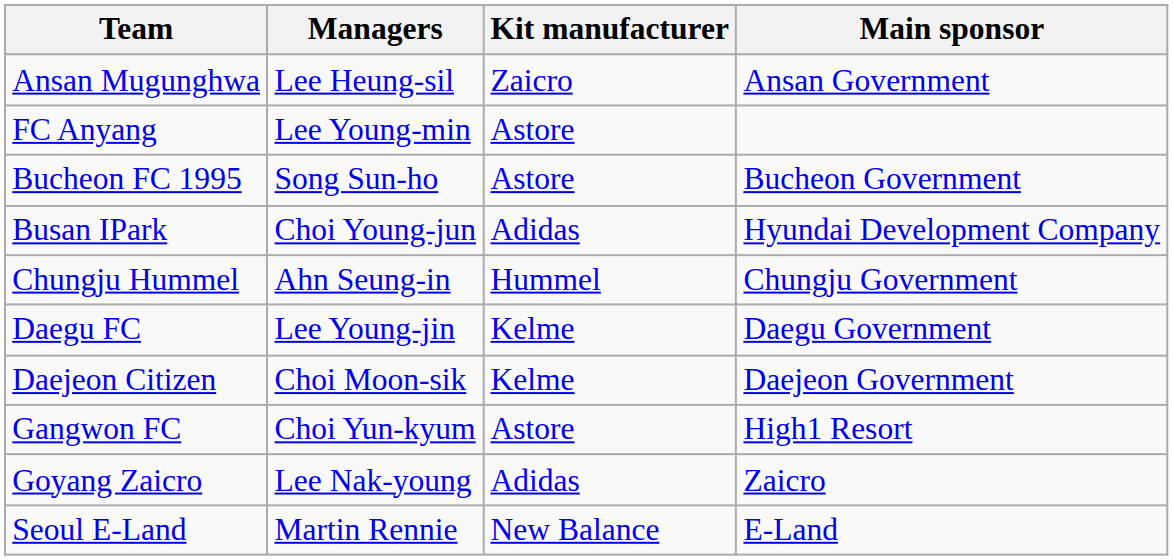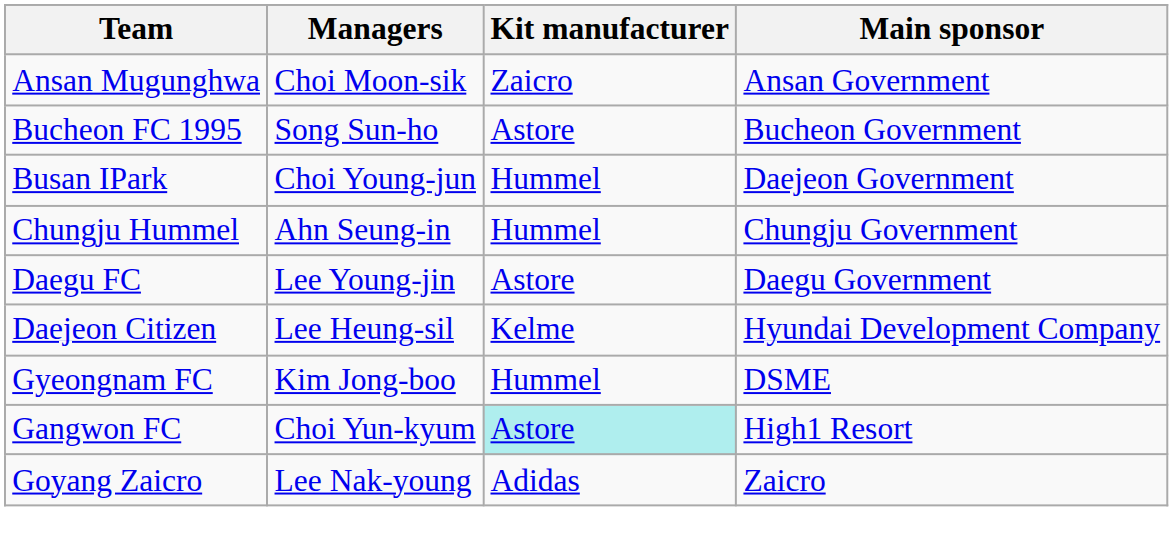 <table class="wikitable sortable" style="text-align: left;">
 <tr>
 <th>Team</th>
 <th>Managers</th>
 <th>Kit manufacturer</th>
 <th>Main sponsor</th>
 </tr>
 <tr>
 <td><a href='#'>Ansan Mugunghwa</a></td>
-<td> <a href='#'>Lee Heung-sil</a></td>
+<td> <a href='#'>Choi Moon-sik</a></td>
 <td><a href='#'>Zaicro</a></td>
 <td><a href='#'>Ansan Government</a></td>
-</tr>
-<tr>
-<td><a href='#'>FC Anyang</a></td>
-<td> <a href='#'>Lee Young-min</a></td>
-<td><a href='#'>Astore</a></td>
-<td></td>
 </tr>
 <tr>
 <td><a href='#'>Bucheon FC 1995</a></td>
 <td> <a href='#'>Song Sun-ho</a></td>
 <td><a href='#'>Astore</a></td>
 <td><a href='#'>Bucheon Government</a></td>
 </tr>
 <tr>
 <td><a href='#'>Busan IPark</a></td>
 <td> <a href='#'>Choi Young-jun</a></td>
-<td><a href='#'>Adidas</a></td>
-<td><a href='#'>Hyundai Development Company</a></td>
+<td><a href='#'>Hummel</a></td>
+<td><a href='#'>Daejeon Government</a></td>
 </tr>
 <tr>
 <td><a href='#'>Chungju Hummel</a></td>
 <td> <a href='#'>Ahn Seung-in</a></td>
 <td><a href='#'>Hummel</a></td>
 <td><a href='#'>Chungju Government</a></td>
 </tr>
 <tr>
 <td><a href='#'>Daegu FC</a></td>
 <td> <a href='#'>Lee Young-jin</a></td>
-<td><a href='#'>Kelme</a></td>
+<td><a href='#'>Astore</a></td>
 <td><a href='#'>Daegu Government</a></td>
 </tr>
 <tr>
 <td><a href='#'>Daejeon Citizen</a></td>
-<td> <a href='#'>Choi Moon-sik</a></td>
+<td> <a href='#'>Lee Heung-sil</a></td>
 <td><a href='#'>Kelme</a></td>
-<td><a href='#'>Daejeon Government</a></td>
+<td><a href='#'>Hyundai Development Company</a></td>
+</tr>
+<tr>
+<td><a href='#'>Gyeongnam FC</a></td>
+<td> <a href='#'>Kim Jong-boo</a></td>
+<td><a href='#'>Hummel</a></td>
+<td><a href='#'>DSME</a></td>
 </tr>
 <tr>
 <td><a href='#'>Gangwon FC</a></td>
 <td> <a href='#'>Choi Yun-kyum</a></td>
-<td><a href='#'>Astore</a></td>
+<td style="background: paleturquoise;"><a href='#'>Astore</a></td>
 <td><a href='#'>High1 Resort</a></td>
 </tr>
 <tr>
 <td><a href='#'>Goyang Zaicro</a></td>
 <td> <a href='#'>Lee Nak-young</a></td>
 <td><a href='#'>Adidas</a></td>
 <td><a href='#'>Zaicro</a></td>
 </tr>
-<tr>
-<td><a href='#'>Seoul E-Land</a></td>
-<td> <a href='#'>Martin Rennie</a></td>
-<td><a href='#'>New Balance</a></td>
-<td><a href='#'>E-Land</a></td>
-</tr>
 </table>
